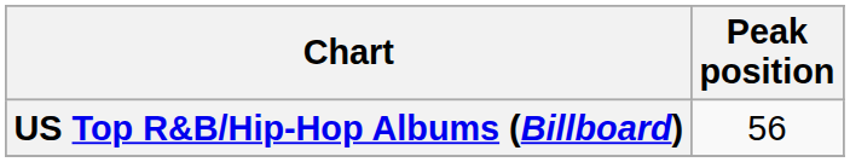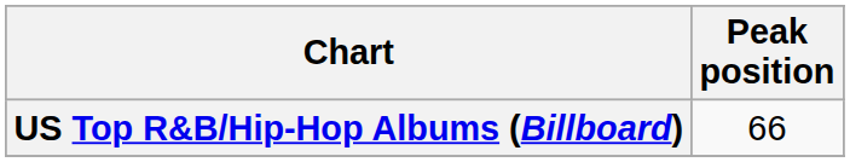 <table class="wikitable plainrowheaders sortable" style="text-align:center;" border="1">
 <tr>
 <th scope="col">Chart</th>
 <th scope="col">Peak<br>position</th>
 </tr>
 <tr>
 <th scope="row">US <a href='#'>Top R&B/Hip-Hop Albums</a> (<em><a href='#'>Billboard</a></em>)</th>
-<td>56</td>
+<td>66</td>
 </tr>
 <tr>
 </tr>
 </table>
